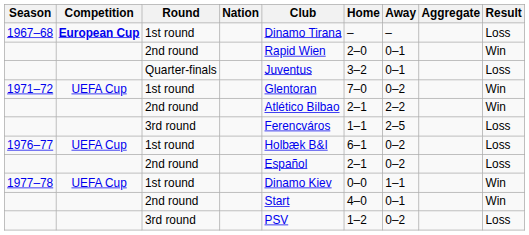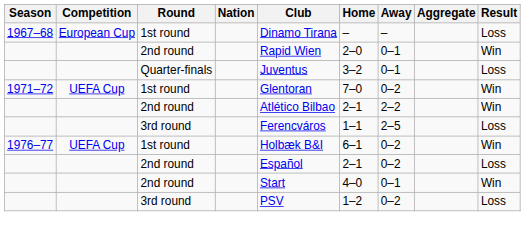 <table class="wikitable">
 <tr>
 <th>Season</th>
 <th>Competition</th>
 <th>Round</th>
 <th>Nation</th>
 <th>Club</th>
 <th>Home</th>
 <th>Away</th>
 <th>Aggregate</th>
 <th>Result</th>
 </tr>
 <tr>
 <td><a href='#'>1967–68</a></td>
-<td style="text-align:center;"><strong><a href='#'>European Cup</a></strong></td>
+<td style="text-align:center;"><a href='#'>European Cup</a></td>
 <td>1st round</td>
 <td></td>
 <td><a href='#'>Dinamo Tirana</a></td>
 <td>–</td>
 <td>–</td>
 <td></td>
 <td>Loss</td>
 </tr>
 <tr>
 <td></td>
 <td style="text-align:center;"></td>
 <td>2nd round</td>
 <td></td>
 <td><a href='#'>Rapid Wien</a></td>
 <td>2–0</td>
 <td>0–1</td>
 <td></td>
 <td>Win</td>
 </tr>
 <tr>
 <td></td>
 <td style="text-align:center;"></td>
 <td>Quarter-finals</td>
 <td></td>
 <td><a href='#'>Juventus</a></td>
 <td>3–2</td>
 <td>0–1</td>
 <td></td>
 <td>Loss</td>
 </tr>
 <tr>
 <td><a href='#'>1971–72</a></td>
 <td style="text-align:center;"><a href='#'>UEFA Cup</a></td>
 <td>1st round</td>
 <td></td>
 <td><a href='#'>Glentoran</a></td>
 <td>7–0</td>
 <td>0–2</td>
 <td></td>
 <td>Win</td>
 </tr>
 <tr>
 <td></td>
 <td style="text-align:center;"></td>
 <td>2nd round</td>
 <td></td>
 <td><a href='#'>Atlético Bilbao</a></td>
 <td>2–1</td>
 <td>2–2</td>
 <td></td>
 <td>Win</td>
 </tr>
 <tr>
 <td></td>
 <td style="text-align:center;"></td>
 <td>3rd round</td>
 <td></td>
 <td><a href='#'>Ferencváros</a></td>
 <td>1–1</td>
 <td>2–5</td>
 <td></td>
 <td>Loss</td>
 </tr>
 <tr>
 <td><a href='#'>1976–77</a></td>
 <td style="text-align:center;"><a href='#'>UEFA Cup</a></td>
 <td>1st round</td>
 <td></td>
 <td><a href='#'>Holbæk B&I</a></td>
 <td>6–1</td>
 <td>0–2</td>
 <td></td>
-<td>Loss</td>
+<td>Win</td>
 </tr>
 <tr>
 <td></td>
 <td style="text-align:center;"></td>
 <td>2nd round</td>
 <td></td>
 <td><a href='#'>Español</a></td>
 <td>2–1</td>
 <td>0–2</td>
 <td></td>
 <td>Loss</td>
-</tr>
-<tr>
-<td><a href='#'>1977–78</a></td>
-<td style="text-align:center;"><a href='#'>UEFA Cup</a></td>
-<td>1st round</td>
-<td></td>
-<td><a href='#'>Dinamo Kiev</a></td>
-<td>0–0</td>
-<td>1–1</td>
-<td></td>
-<td>Win</td>
 </tr>
 <tr>
 <td></td>
 <td style="text-align:center;"></td>
 <td>2nd round</td>
 <td></td>
 <td><a href='#'>Start</a></td>
 <td>4–0</td>
 <td>0–1</td>
 <td></td>
 <td>Win</td>
 </tr>
 <tr>
 <td></td>
 <td style="text-align:center;"></td>
 <td>3rd round</td>
 <td></td>
 <td><a href='#'>PSV</a></td>
 <td>1–2</td>
 <td>0–2</td>
 <td></td>
 <td>Loss</td>
 </tr>
 </table>
